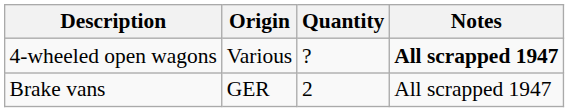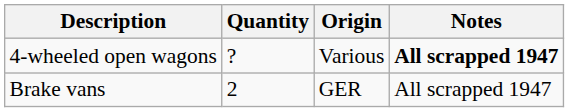 <table class="wikitable">
 <tr>
 <th>Description</th>
+<th>Quantity</th>
 <th>Origin</th>
-<th>Quantity</th>
 <th>Notes</th>
 </tr>
 <tr>
 <td>4-wheeled open wagons</td>
+<td>?</td>
 <td>Various</td>
-<td>?</td>
 <td><strong>All scrapped 1947</strong></td>
 </tr>
 <tr>
 <td>Brake vans</td>
+<td>2</td>
 <td>GER</td>
-<td>2</td>
 <td>All scrapped 1947</td>
 </tr>
 </table>
